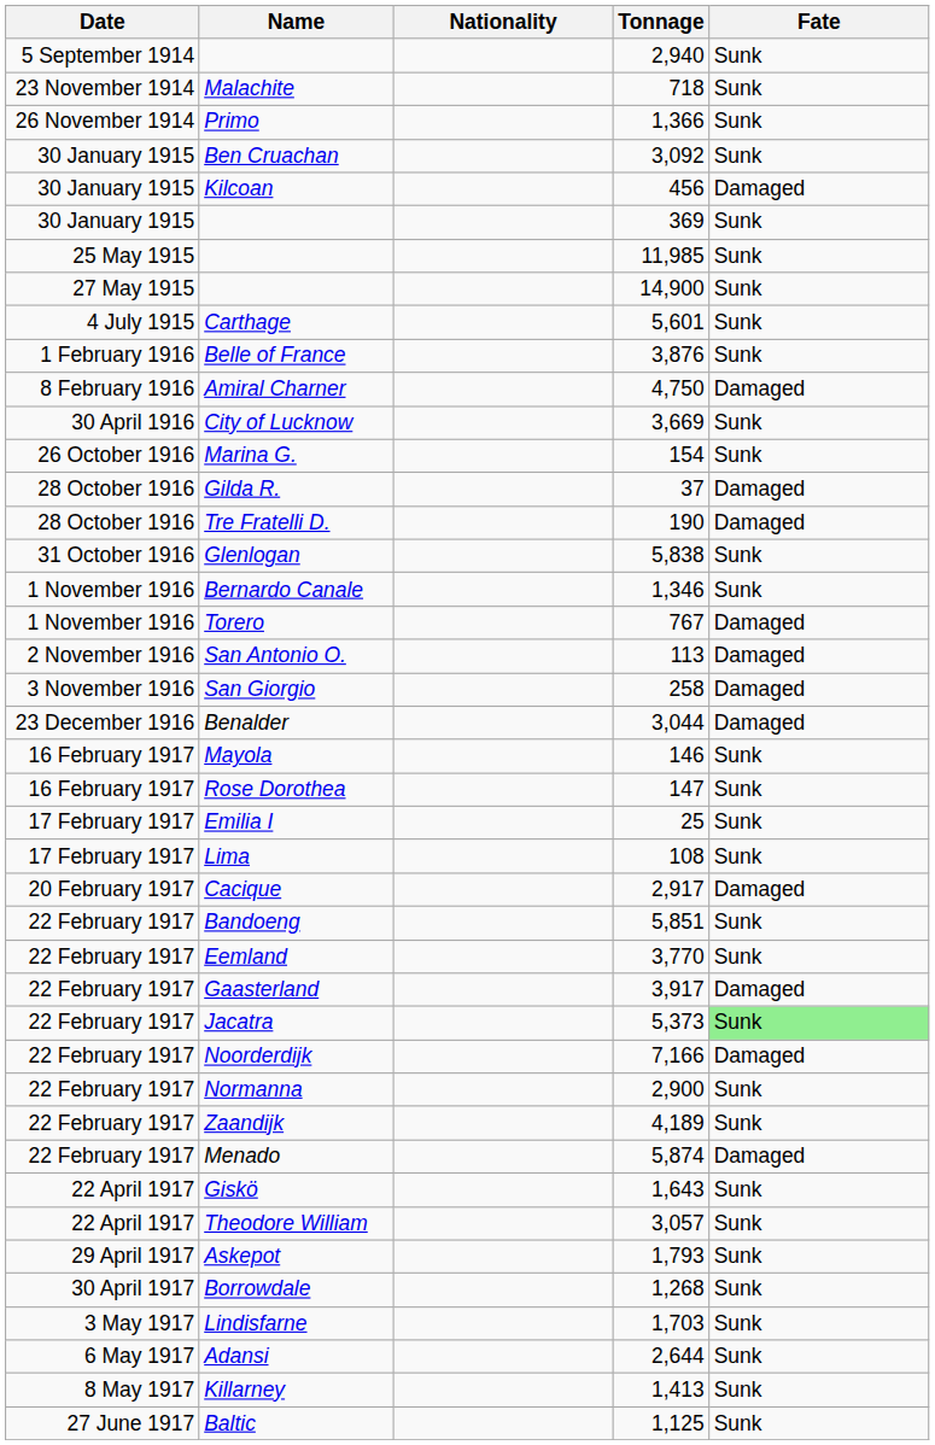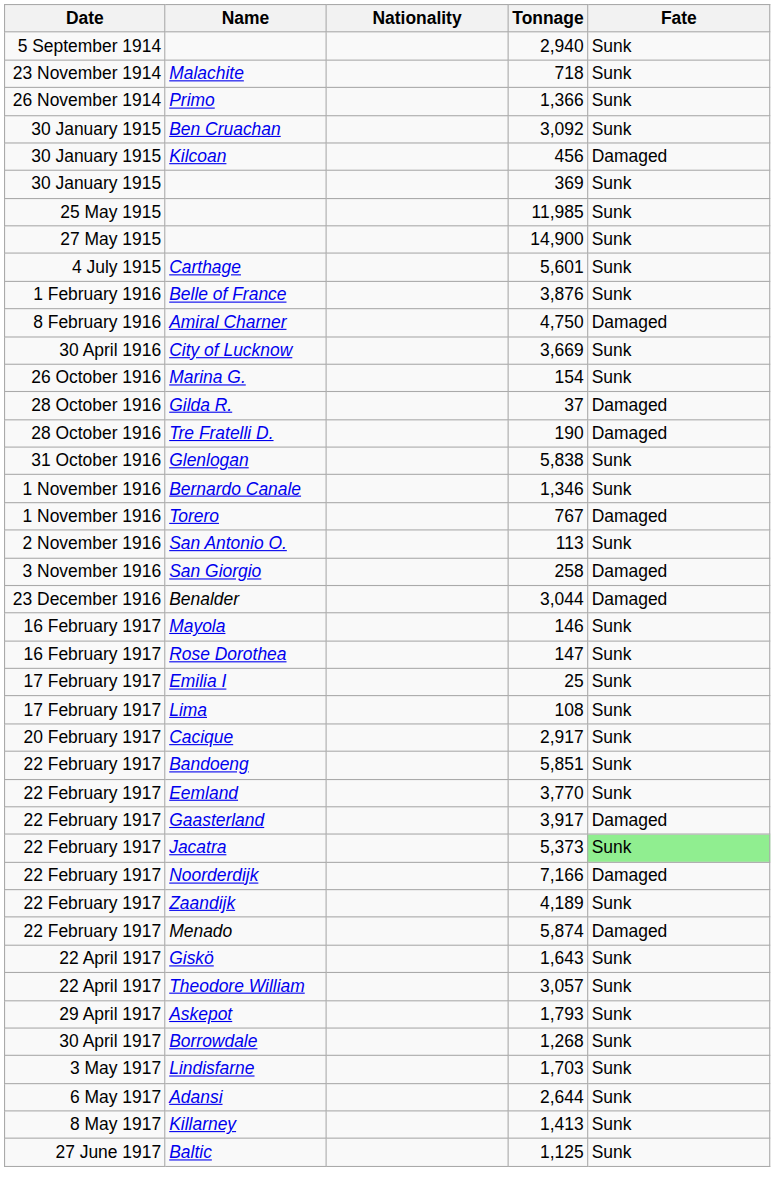 <table class="wikitable sortable">
 <tr>
 <th width="140px">Date</th>
 <th width="140px">Name</th>
 <th width="160px">Nationality</th>
 <th width="25px">Tonnage</th>
 <th width="160px">Fate</th>
 </tr>
 <tr>
 <td align="right">5 September 1914</td>
 <td align="left"></td>
 <td align="left"></td>
 <td align="right">2,940</td>
 <td align="left">Sunk</td>
 </tr>
 <tr>
 <td align="right">23 November 1914</td>
 <td align="left"><a href='#'><em>Malachite</em></a></td>
 <td align="left"></td>
 <td align="right">718</td>
 <td align="left">Sunk</td>
 </tr>
 <tr>
 <td align="right">26 November 1914</td>
 <td align="left"><a href='#'><em>Primo</em></a></td>
 <td align="left"></td>
 <td align="right">1,366</td>
 <td align="left">Sunk</td>
 </tr>
 <tr>
 <td align="right">30 January 1915</td>
 <td align="left"><a href='#'><em>Ben Cruachan</em></a></td>
 <td align="left"></td>
 <td align="right">3,092</td>
 <td align="left">Sunk</td>
 </tr>
 <tr>
 <td align="right">30 January 1915</td>
 <td align="left"><a href='#'><em>Kilcoan</em></a></td>
 <td align="left"></td>
 <td align="right">456</td>
 <td align="left">Damaged</td>
 </tr>
 <tr>
 <td align="right">30 January 1915</td>
 <td align="left"></td>
 <td align="left"></td>
 <td align="right">369</td>
 <td align="left">Sunk</td>
 </tr>
 <tr>
 <td align="right">25 May 1915</td>
 <td align="left"></td>
 <td align="left"></td>
 <td align="right">11,985</td>
 <td align="left">Sunk</td>
 </tr>
 <tr>
 <td align="right">27 May 1915</td>
 <td align="left"></td>
 <td align="left"></td>
 <td align="right">14,900</td>
 <td align="left">Sunk</td>
 </tr>
 <tr>
 <td align="right">4 July 1915</td>
 <td align="left"><a href='#'><em>Carthage</em></a></td>
 <td align="left"></td>
 <td align="right">5,601</td>
 <td align="left">Sunk</td>
 </tr>
 <tr>
 <td align="right">1 February 1916</td>
 <td align="left"><a href='#'><em>Belle of France</em></a></td>
 <td align="left"></td>
 <td align="right">3,876</td>
 <td align="left">Sunk</td>
 </tr>
 <tr>
 <td align="right">8 February 1916</td>
 <td align="left"><a href='#'><em>Amiral Charner</em></a></td>
 <td align="left"></td>
 <td align="right">4,750</td>
 <td align="left">Damaged</td>
 </tr>
 <tr>
 <td align="right">30 April 1916</td>
 <td align="left"><a href='#'><em>City of Lucknow</em></a></td>
 <td align="left"></td>
 <td align="right">3,669</td>
 <td align="left">Sunk</td>
 </tr>
 <tr>
 <td align="right">26 October 1916</td>
 <td align="left"><a href='#'><em>Marina G.</em></a></td>
 <td align="left"></td>
 <td align="right">154</td>
 <td align="left">Sunk</td>
 </tr>
 <tr>
 <td align="right">28 October 1916</td>
 <td align="left"><a href='#'><em>Gilda R.</em></a></td>
 <td align="left"></td>
 <td align="right">37</td>
 <td align="left">Damaged</td>
 </tr>
 <tr>
 <td align="right">28 October 1916</td>
 <td align="left"><a href='#'><em>Tre Fratelli D.</em></a></td>
 <td align="left"></td>
 <td align="right">190</td>
 <td align="left">Damaged</td>
 </tr>
 <tr>
 <td align="right">31 October 1916</td>
 <td align="left"><a href='#'><em>Glenlogan</em></a></td>
 <td align="left"></td>
 <td align="right">5,838</td>
 <td align="left">Sunk</td>
 </tr>
 <tr>
 <td align="right">1 November 1916</td>
 <td align="left"><a href='#'><em>Bernardo Canale</em></a></td>
 <td align="left"></td>
 <td align="right">1,346</td>
 <td align="left">Sunk</td>
 </tr>
 <tr>
 <td align="right">1 November 1916</td>
 <td align="left"><a href='#'><em>Torero</em></a></td>
 <td align="left"></td>
 <td align="right">767</td>
 <td align="left">Damaged</td>
 </tr>
 <tr>
 <td align="right">2 November 1916</td>
 <td align="left"><a href='#'><em>San Antonio O.</em></a></td>
 <td align="left"></td>
 <td align="right">113</td>
-<td align="left">Damaged</td>
+<td align="left">Sunk</td>
 </tr>
 <tr>
 <td align="right">3 November 1916</td>
 <td align="left"><a href='#'><em>San Giorgio</em></a></td>
 <td align="left"></td>
 <td align="right">258</td>
 <td align="left">Damaged</td>
 </tr>
 <tr>
 <td align="right">23 December 1916</td>
 <td align="left"><em>Benalder</em></td>
 <td align="left"></td>
 <td align="right">3,044</td>
 <td align="left">Damaged</td>
 </tr>
 <tr>
 <td align="right">16 February 1917</td>
 <td align="left"><a href='#'><em>Mayola</em></a></td>
 <td align="left"></td>
 <td align="right">146</td>
 <td align="left">Sunk</td>
 </tr>
 <tr>
 <td align="right">16 February 1917</td>
 <td align="left"><a href='#'><em>Rose Dorothea</em></a></td>
 <td align="left"></td>
 <td align="right">147</td>
 <td align="left">Sunk</td>
 </tr>
 <tr>
 <td align="right">17 February 1917</td>
 <td align="left"><a href='#'><em>Emilia I</em></a></td>
 <td align="left"></td>
 <td align="right">25</td>
 <td align="left">Sunk</td>
 </tr>
 <tr>
 <td align="right">17 February 1917</td>
 <td align="left"><a href='#'><em>Lima</em></a></td>
 <td align="left"></td>
 <td align="right">108</td>
 <td align="left">Sunk</td>
 </tr>
 <tr>
 <td align="right">20 February 1917</td>
 <td align="left"><a href='#'><em>Cacique</em></a></td>
 <td align="left"></td>
 <td align="right">2,917</td>
-<td align="left">Damaged</td>
+<td align="left">Sunk</td>
 </tr>
 <tr>
 <td align="right">22 February 1917</td>
 <td align="left"><a href='#'><em>Bandoeng</em></a></td>
 <td align="left"></td>
 <td align="right">5,851</td>
 <td align="left">Sunk</td>
 </tr>
 <tr>
 <td align="right">22 February 1917</td>
 <td align="left"><a href='#'><em>Eemland</em></a></td>
 <td align="left"></td>
 <td align="right">3,770</td>
 <td align="left">Sunk</td>
 </tr>
 <tr>
 <td align="right">22 February 1917</td>
 <td align="left"><a href='#'><em>Gaasterland</em></a></td>
 <td align="left"></td>
 <td align="right">3,917</td>
 <td align="left">Damaged</td>
 </tr>
 <tr>
 <td align="right">22 February 1917</td>
 <td align="left"><a href='#'><em>Jacatra</em></a></td>
 <td align="left"></td>
 <td align="right">5,373</td>
 <td align="left" style="background: lightgreen;">Sunk</td>
 </tr>
 <tr>
 <td align="right">22 February 1917</td>
 <td align="left"><a href='#'><em>Noorderdijk</em></a></td>
 <td align="left"></td>
 <td align="right">7,166</td>
 <td align="left">Damaged</td>
-</tr>
-<tr>
-<td align="right">22 February 1917</td>
-<td align="left"><a href='#'><em>Normanna</em></a></td>
-<td align="left"></td>
-<td align="right">2,900</td>
-<td align="left">Sunk</td>
 </tr>
 <tr>
 <td align="right">22 February 1917</td>
 <td align="left"><a href='#'><em>Zaandijk</em></a></td>
 <td align="left"></td>
 <td align="right">4,189</td>
 <td align="left">Sunk</td>
 </tr>
 <tr>
 <td align="right">22 February 1917</td>
 <td align="left"><em>Menado</em></td>
 <td align="left"></td>
 <td align="right">5,874</td>
 <td align="left">Damaged</td>
 </tr>
 <tr>
 <td align="right">22 April 1917</td>
 <td align="left"><a href='#'><em>Giskö</em></a></td>
 <td align="left"></td>
 <td align="right">1,643</td>
 <td align="left">Sunk</td>
 </tr>
 <tr>
 <td align="right">22 April 1917</td>
 <td align="left"><a href='#'><em>Theodore William</em></a></td>
 <td align="left"></td>
 <td align="right">3,057</td>
 <td align="left">Sunk</td>
 </tr>
 <tr>
 <td align="right">29 April 1917</td>
 <td align="left"><a href='#'><em>Askepot</em></a></td>
 <td align="left"></td>
 <td align="right">1,793</td>
 <td align="left">Sunk</td>
 </tr>
 <tr>
 <td align="right">30 April 1917</td>
 <td align="left"><a href='#'><em>Borrowdale</em></a></td>
 <td align="left"></td>
 <td align="right">1,268</td>
 <td align="left">Sunk</td>
 </tr>
 <tr>
 <td align="right">3 May 1917</td>
 <td align="left"><a href='#'><em>Lindisfarne</em></a></td>
 <td align="left"></td>
 <td align="right">1,703</td>
 <td align="left">Sunk</td>
 </tr>
 <tr>
 <td align="right">6 May 1917</td>
 <td align="left"><a href='#'><em>Adansi</em></a></td>
 <td align="left"></td>
 <td align="right">2,644</td>
 <td align="left">Sunk</td>
 </tr>
 <tr>
 <td align="right">8 May 1917</td>
 <td align="left"><a href='#'><em>Killarney</em></a></td>
 <td align="left"></td>
 <td align="right">1,413</td>
 <td align="left">Sunk</td>
 </tr>
 <tr>
 <td align="right">27 June 1917</td>
 <td align="left"><a href='#'><em>Baltic</em></a></td>
 <td align="left"></td>
 <td align="right">1,125</td>
 <td align="left">Sunk</td>
 </tr>
 </table>
